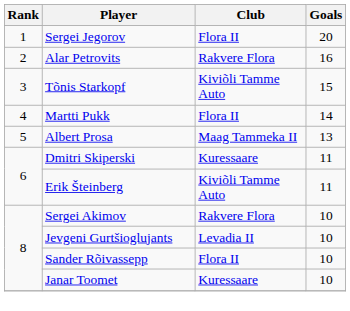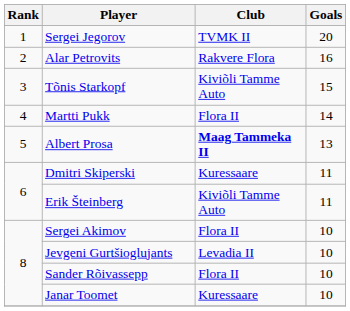 <table class="wikitable" style="text-align:center">
 <tr>
 <th>Rank</th>
 <th width=175px>Player</th>
 <th width=125px>Club</th>
 <th>Goals</th>
 </tr>
 <tr>
 <td rowspan=1>1</td>
 <td align="left"> <a href='#'>Sergei Jegorov</a></td>
-<td align="left"><a href='#'>Flora II</a></td>
+<td align="left"><a href='#'>TVMK II</a></td>
 <td>20</td>
 </tr>
 <tr>
 <td rowspan=1>2</td>
 <td align="left"> <a href='#'>Alar Petrovits</a></td>
 <td align="left"><a href='#'>Rakvere Flora</a></td>
 <td>16</td>
 </tr>
 <tr>
 <td rowspan=1>3</td>
 <td align="left"> <a href='#'>Tõnis Starkopf</a></td>
 <td align="left"><a href='#'>Kiviõli Tamme Auto</a></td>
 <td>15</td>
 </tr>
 <tr>
 <td rowspan=1>4</td>
 <td align="left"> <a href='#'>Martti Pukk</a></td>
 <td align="left"><a href='#'>Flora II</a></td>
 <td>14</td>
 </tr>
 <tr>
 <td rowspan=1>5</td>
 <td align="left"> <a href='#'>Albert Prosa</a></td>
-<td align="left"><a href='#'>Maag Tammeka II</a></td>
+<td align="left"><strong><a href='#'>Maag Tammeka II</a></strong></td>
 <td>13</td>
 </tr>
 <tr>
 <td rowspan=2>6</td>
 <td align="left"> <a href='#'>Dmitri Skiperski</a></td>
 <td align="left"><a href='#'>Kuressaare</a></td>
 <td>11</td>
 </tr>
 <tr>
 <td align="left"> <a href='#'>Erik Šteinberg</a></td>
 <td align="left"><a href='#'>Kiviõli Tamme Auto</a></td>
 <td>11</td>
 </tr>
 <tr>
 <td rowspan=4>8</td>
 <td align="left"> <a href='#'>Sergei Akimov</a></td>
-<td align="left"><a href='#'>Rakvere Flora</a></td>
+<td align="left"><a href='#'>Flora II</a></td>
 <td>10</td>
 </tr>
 <tr>
 <td align="left"> <a href='#'>Jevgeni Gurtšioglujants</a></td>
 <td align="left"><a href='#'>Levadia II</a></td>
 <td>10</td>
 </tr>
 <tr>
 <td align="left"> <a href='#'>Sander Rõivassepp</a></td>
 <td align="left"><a href='#'>Flora II</a></td>
 <td>10</td>
 </tr>
 <tr>
 <td align="left"> <a href='#'>Janar Toomet</a></td>
 <td align="left"><a href='#'>Kuressaare</a></td>
 <td>10</td>
 </tr>
 <tr>
 </tr>
 </table>
